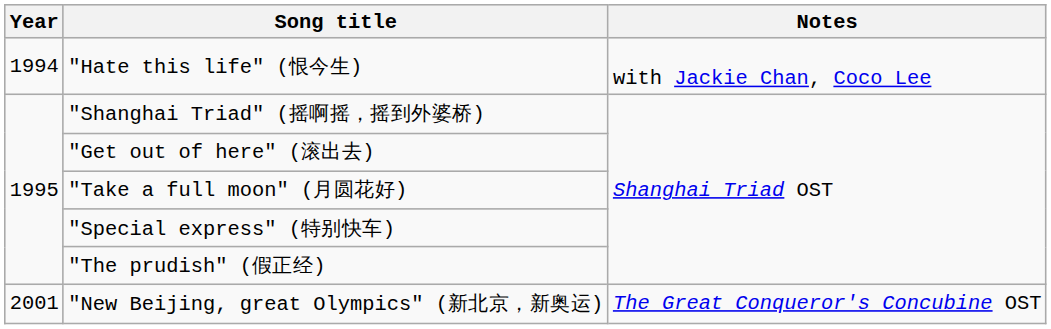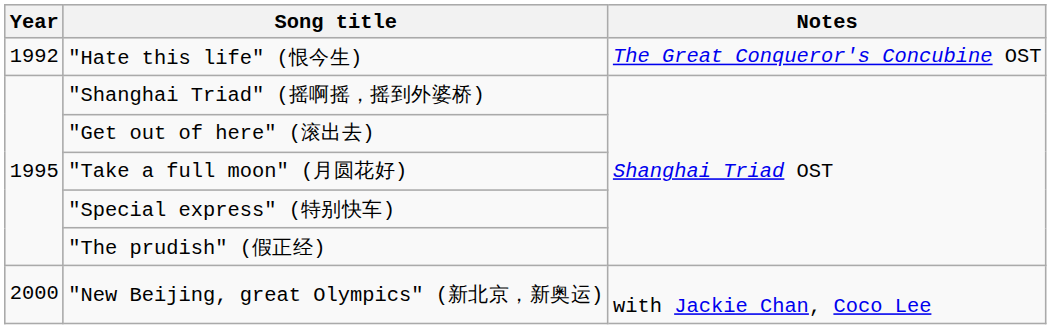 <table class="wikitable sortable">
 <tr>
 <th>Year</th>
 <th>Song title</th>
 <th>Notes</th>
 </tr>
 <tr>
-<td>1994</td>
+<td>1992</td>
 <td>"Hate this life" (恨今生)</td>
-<td><br>with <a href='#'>Jackie Chan</a>, <a href='#'>Coco Lee</a></td>
+<td><em><a href='#'>The Great Conqueror's Concubine</a></em> OST</td>
 </tr>
 <tr>
 <td rowspan="5">1995</td>
 <td>"Shanghai Triad" (摇啊摇，摇到外婆桥)</td>
 <td rowspan="5"><em><a href='#'>Shanghai Triad</a></em> OST</td>
 </tr>
 <tr>
 <td>"Get out of here" (滚出去)</td>
 </tr>
 <tr>
 <td>"Take a full moon" (月圆花好)</td>
 </tr>
 <tr>
 <td>"Special express" (特别快车)</td>
 </tr>
 <tr>
 <td>"The prudish" (假正经)</td>
 </tr>
 <tr>
-<td>2001</td>
+<td>2000</td>
 <td>"New Beijing, great Olympics" (新北京，新奥运)</td>
-<td><em><a href='#'>The Great Conqueror's Concubine</a></em> OST</td>
+<td><br>with <a href='#'>Jackie Chan</a>, <a href='#'>Coco Lee</a></td>
 </tr>
 </table>
